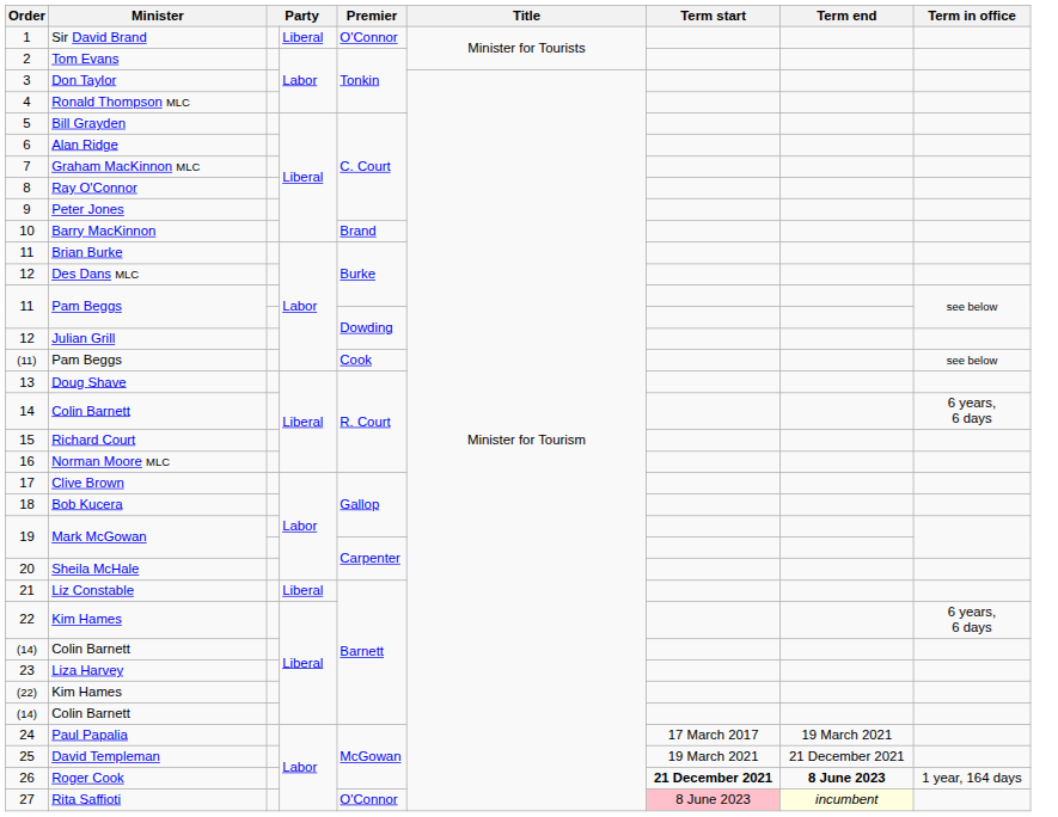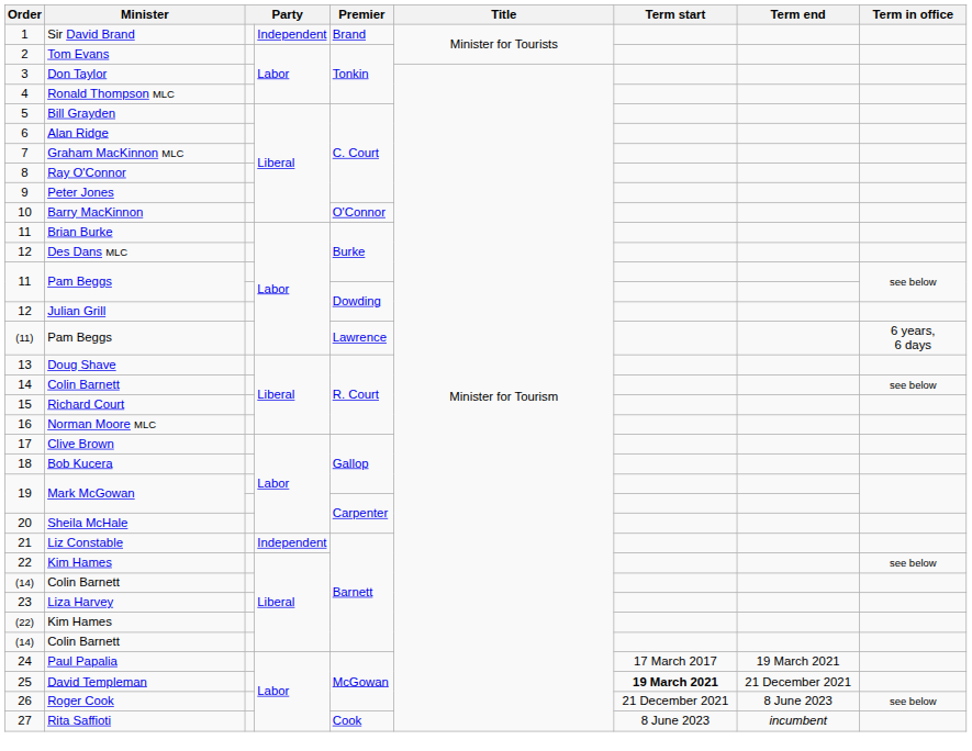 <table class="wikitable">
 <tr>
 <th width=5>Order</th>
 <th width=250>Minister</th>
 <th width=75 colspan="2">Party</th>
 <th width=75>Premier</th>
 <th width=275>Title</th>
 <th width=150>Term start</th>
 <th width=150>Term end</th>
 <th width=130>Term in office</th>
 </tr>
 <tr>
 <td align=center>1</td>
 <td>Sir <a href='#'>David Brand</a></td>
 <td> </td>
-<td><a href='#'>Liberal</a></td>
-<td><a href='#'>O'Connor</a></td>
+<td><a href='#'>Independent</a></td>
+<td><a href='#'>Brand</a></td>
 <td rowspan="2" align=center>Minister for Tourists</td>
 <td align=center></td>
 <td align=center></td>
 <td align=center><strong></strong></td>
 </tr>
 <tr>
 <td align=center>2</td>
 <td><a href='#'>Tom Evans</a></td>
 <td> </td>
 <td rowspan="3"><a href='#'>Labor</a></td>
 <td rowspan="3"><a href='#'>Tonkin</a></td>
 <td align=center></td>
 <td align=center></td>
 <td align=center></td>
 </tr>
 <tr>
 <td align=center>3</td>
 <td><a href='#'>Don Taylor</a></td>
 <td> </td>
 <td rowspan="34" align="center">Minister for Tourism</td>
 <td align=center></td>
 <td align=center></td>
 <td align=center></td>
 </tr>
 <tr>
 <td align=center>4</td>
 <td><a href='#'>Ronald Thompson</a> <small>MLC</small></td>
 <td> </td>
 <td align=center></td>
 <td align=center></td>
 <td align=center></td>
 </tr>
 <tr>
 <td align=center>5</td>
 <td><a href='#'>Bill Grayden</a></td>
 <td> </td>
 <td rowspan="6"><a href='#'>Liberal</a></td>
 <td rowspan="5"><a href='#'>C. Court</a></td>
 <td align=center></td>
 <td align=center></td>
 <td align=center></td>
 </tr>
 <tr>
 <td align=center>6</td>
 <td><a href='#'>Alan Ridge</a></td>
 <td> </td>
 <td align=center></td>
 <td align=center></td>
 <td align=center></td>
 </tr>
 <tr>
 <td align=center>7</td>
 <td><a href='#'>Graham MacKinnon</a> <small>MLC</small></td>
 <td> </td>
 <td align=center></td>
 <td align=center></td>
 <td align=center></td>
 </tr>
 <tr>
 <td align=center>8</td>
 <td><a href='#'>Ray O'Connor</a></td>
 <td> </td>
 <td align=center></td>
 <td align=center></td>
 <td align=center></td>
 </tr>
 <tr>
 <td align=center>9</td>
 <td><a href='#'>Peter Jones</a></td>
 <td> </td>
 <td align=center></td>
 <td align=center></td>
 <td align=center></td>
 </tr>
 <tr>
 <td align=center>10</td>
 <td><a href='#'>Barry MacKinnon</a></td>
 <td> </td>
-<td><a href='#'>Brand</a></td>
+<td><a href='#'>O'Connor</a></td>
 <td align=center></td>
 <td align=center></td>
 <td align=center></td>
 </tr>
 <tr>
 <td align=center>11</td>
 <td><a href='#'>Brian Burke</a></td>
 <td> </td>
 <td rowspan="6"><a href='#'>Labor</a></td>
 <td rowspan="3"><a href='#'>Burke</a></td>
 <td align=center></td>
 <td align=center></td>
 <td align=center></td>
 </tr>
 <tr>
 <td align=center>12</td>
 <td><a href='#'>Des Dans</a> <small>MLC</small></td>
 <td> </td>
 <td align=center></td>
 <td align=center></td>
 <td align=center></td>
 </tr>
 <tr>
 <td rowspan="2" align=center>11</td>
 <td rowspan="2"><a href='#'>Pam Beggs</a></td>
 <td> </td>
 <td align=center></td>
 <td align=center></td>
 <td rowspan="2" align=center><small>see below</small></td>
 </tr>
 <tr>
 <td> </td>
 <td rowspan="2"><a href='#'>Dowding</a></td>
 <td align=center></td>
 <td align=center></td>
 </tr>
 <tr>
 <td align=center>12</td>
 <td><a href='#'>Julian Grill</a></td>
 <td> </td>
 <td align=center></td>
 <td align=center></td>
 <td align=center></td>
 </tr>
 <tr>
 <td align=center><small>(11)</small></td>
 <td>Pam Beggs</td>
 <td> </td>
-<td><a href='#'>Cook</a></td>
+<td><a href='#'>Lawrence</a></td>
 <td align=center></td>
 <td align=center></td>
-<td align=center><small>see below</small></td>
+<td align=center>6 years,<br>6 days</td>
 </tr>
 <tr>
 <td align=center>13</td>
 <td><a href='#'>Doug Shave</a></td>
 <td> </td>
 <td rowspan="4"><a href='#'>Liberal</a></td>
 <td rowspan="4"><a href='#'>R. Court</a></td>
 <td align=center></td>
 <td align=center></td>
 <td align=center></td>
 </tr>
 <tr>
 <td align=center>14</td>
 <td><a href='#'>Colin Barnett</a></td>
 <td> </td>
 <td align=center></td>
 <td align=center></td>
-<td align=center>6 years,<br>6 days</td>
+<td align=center><small>see below</small></td>
 </tr>
 <tr>
 <td align=center>15</td>
 <td><a href='#'>Richard Court</a></td>
 <td> </td>
 <td align=center></td>
 <td align=center></td>
 <td align=center></td>
 </tr>
 <tr>
 <td align=center>16</td>
 <td><a href='#'>Norman Moore</a> <small>MLC</small></td>
 <td> </td>
 <td align=center></td>
 <td align=center></td>
 <td align=center></td>
 </tr>
 <tr>
 <td align=center>17</td>
 <td><a href='#'>Clive Brown</a></td>
 <td> </td>
 <td rowspan="5"><a href='#'>Labor</a></td>
 <td rowspan="3"><a href='#'>Gallop</a></td>
 <td align=center></td>
 <td align=center></td>
 <td align=center></td>
 </tr>
 <tr>
 <td align=center>18</td>
 <td><a href='#'>Bob Kucera</a></td>
 <td> </td>
 <td align=center></td>
 <td align=center></td>
 <td align=center></td>
 </tr>
 <tr>
 <td rowspan="2" align=center>19</td>
 <td rowspan="2"><a href='#'>Mark McGowan</a></td>
 <td> </td>
 <td align=center></td>
 <td align=center></td>
 <td rowspan="2" align=center></td>
 </tr>
 <tr>
 <td> </td>
 <td rowspan="2"><a href='#'>Carpenter</a></td>
 <td align=center></td>
 <td align=center></td>
 </tr>
 <tr>
 <td align=center>20</td>
 <td><a href='#'>Sheila McHale</a></td>
 <td> </td>
 <td align=center></td>
 <td align=center></td>
 <td align=center></td>
 </tr>
 <tr>
 <td align=center>21</td>
 <td><a href='#'>Liz Constable</a></td>
 <td> </td>
-<td><a href='#'>Liberal</a></td>
+<td><a href='#'>Independent</a></td>
 <td rowspan="6"><a href='#'>Barnett</a></td>
 <td align=center></td>
 <td align=center></td>
 <td align=center></td>
 </tr>
 <tr>
 <td align=center>22</td>
 <td><a href='#'>Kim Hames</a></td>
 <td> </td>
 <td rowspan="5"><a href='#'>Liberal</a></td>
 <td align=center></td>
 <td align=center></td>
-<td align=center>6 years,<br>6 days</td>
+<td align=center><small>see below</small></td>
 </tr>
 <tr>
 <td align=center><small>(14)</small></td>
 <td>Colin Barnett</td>
 <td> </td>
 <td align=center></td>
 <td align=center></td>
 <td align=center></td>
 </tr>
 <tr>
 <td align=center>23</td>
 <td><a href='#'>Liza Harvey</a></td>
 <td> </td>
 <td align=center></td>
 <td align=center></td>
 <td align=center></td>
 </tr>
 <tr>
 <td align=center><small>(22)</small></td>
 <td>Kim Hames</td>
 <td> </td>
 <td align=center></td>
 <td align=center></td>
 <td align=center></td>
 </tr>
 <tr>
 <td align=center><small>(14)</small></td>
 <td>Colin Barnett</td>
 <td> </td>
 <td align="center"></td>
 <td align="center"></td>
 <td align=center></td>
 </tr>
 <tr>
 <td align="center">24</td>
 <td><a href='#'>Paul Papalia</a></td>
 <td> </td>
 <td rowspan="4" align="left"><a href='#'>Labor</a></td>
 <td rowspan="3"><a href='#'>McGowan</a></td>
 <td align="center">17 March 2017</td>
 <td align="center">19 March 2021</td>
 <td align="center"></td>
 </tr>
 <tr>
 <td align="center">25</td>
 <td><a href='#'>David Templeman</a></td>
 <td> </td>
-<td align="center">19 March 2021</td>
+<td align="center"><strong>19 March 2021</strong></td>
 <td align="center">21 December 2021</td>
 <td align="center"></td>
 </tr>
 <tr>
 <td align="center">26</td>
 <td><a href='#'>Roger Cook</a></td>
 <td> </td>
-<td align="center"><strong>21 December 2021</strong></td>
-<td align="center"><strong>8 June 2023</strong></td>
-<td align="center">1 year, 164 days</td>
+<td align="center">21 December 2021</td>
+<td align="center">8 June 2023</td>
+<td align=center><small>see below</small></td>
 </tr>
 <tr>
 <td align="center">27</td>
 <td><a href='#'>Rita Saffioti</a></td>
 <td> </td>
-<td><a href='#'>O'Connor</a></td>
-<td align="center" style="background: pink;">8 June 2023</td>
-<td align="center" style="background: lightyellow;"><em>incumbent</em></td>
+<td><a href='#'>Cook</a></td>
+<td align="center">8 June 2023</td>
+<td align="center"><em>incumbent</em></td>
 <td align="center"></td>
 </tr>
 </table>
